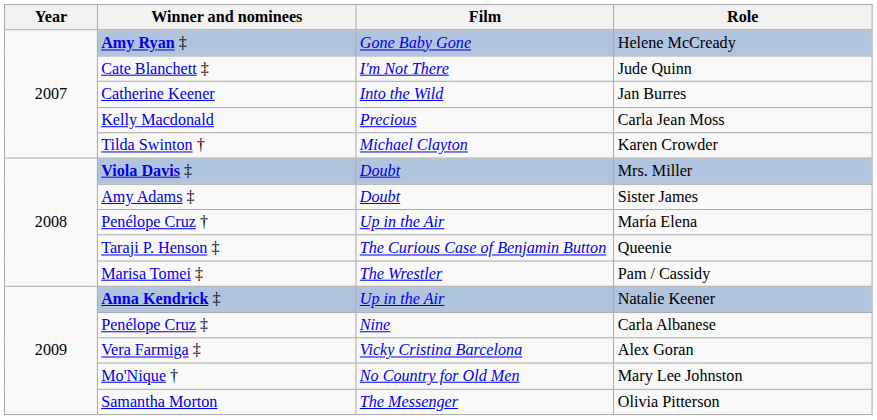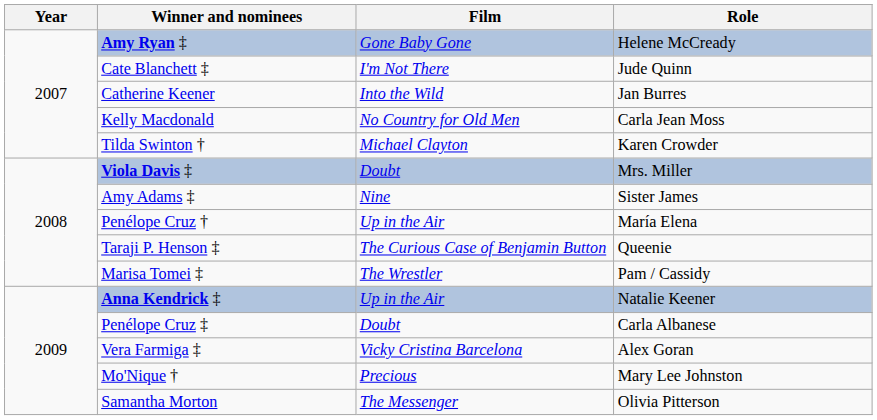 <table class="wikitable" width="68%" cellpadding="5">
 <tr>
 <th width="100"><strong>Year</strong></th>
 <th width="300"><strong>Winner and nominees</strong></th>
 <th width="300"><strong>Film</strong></th>
 <th width="300"><strong>Role</strong></th>
 </tr>
 <tr>
 <td rowspan="5" style="text-align:center;">2007</td>
 <td style="background:#B0C4DE;"><strong><a href='#'>Amy Ryan</a></strong> ‡</td>
 <td style="background:#B0C4DE;"><em><a href='#'>Gone Baby Gone</a></em></td>
 <td style="background:#B0C4DE;">Helene McCready</td>
 </tr>
 <tr>
 <td><a href='#'>Cate Blanchett</a> ‡</td>
 <td><em><a href='#'>I'm Not There</a></em></td>
 <td>Jude Quinn</td>
 </tr>
 <tr>
 <td><a href='#'>Catherine Keener</a></td>
 <td><em><a href='#'>Into the Wild</a></em></td>
 <td>Jan Burres</td>
 </tr>
 <tr>
 <td><a href='#'>Kelly Macdonald</a></td>
-<td><em><a href='#'>Precious</a></em></td>
+<td><em><a href='#'>No Country for Old Men</a></em></td>
 <td>Carla Jean Moss</td>
 </tr>
 <tr>
 <td><a href='#'>Tilda Swinton</a> †</td>
 <td><em><a href='#'>Michael Clayton</a></em></td>
 <td>Karen Crowder</td>
 </tr>
 <tr>
 <td rowspan="5" style="text-align:center;">2008</td>
 <td style="background:#B0C4DE;"><strong><a href='#'>Viola Davis</a></strong> ‡</td>
 <td style="background:#B0C4DE;"><em><a href='#'>Doubt</a></em></td>
 <td style="background:#B0C4DE;">Mrs. Miller</td>
 </tr>
 <tr>
 <td><a href='#'>Amy Adams</a> ‡</td>
-<td><em><a href='#'>Doubt</a></em></td>
+<td><em><a href='#'>Nine</a></em></td>
 <td>Sister James</td>
 </tr>
 <tr>
 <td><a href='#'>Penélope Cruz</a> †</td>
 <td><em><a href='#'>Up in the Air</a></em></td>
 <td>María Elena</td>
 </tr>
 <tr>
 <td><a href='#'>Taraji P. Henson</a> ‡</td>
 <td><em><a href='#'>The Curious Case of Benjamin Button</a></em></td>
 <td>Queenie</td>
 </tr>
 <tr>
 <td><a href='#'>Marisa Tomei</a> ‡</td>
 <td><em><a href='#'>The Wrestler</a></em></td>
 <td>Pam / Cassidy</td>
 </tr>
 <tr>
 <td rowspan="5" style="text-align:center;">2009</td>
 <td style="background:#B0C4DE;"><strong><a href='#'>Anna Kendrick</a></strong> ‡</td>
 <td style="background:#B0C4DE;"><em><a href='#'>Up in the Air</a></em></td>
 <td style="background:#B0C4DE;">Natalie Keener</td>
 </tr>
 <tr>
 <td><a href='#'>Penélope Cruz</a> ‡</td>
-<td><em><a href='#'>Nine</a></em></td>
+<td><em><a href='#'>Doubt</a></em></td>
 <td>Carla Albanese</td>
 </tr>
 <tr>
 <td><a href='#'>Vera Farmiga</a> ‡</td>
 <td><em><a href='#'>Vicky Cristina Barcelona</a></em></td>
 <td>Alex Goran</td>
 </tr>
 <tr>
 <td><a href='#'>Mo'Nique</a> †</td>
-<td><em><a href='#'>No Country for Old Men</a></em></td>
+<td><em><a href='#'>Precious</a></em></td>
 <td>Mary Lee Johnston</td>
 </tr>
 <tr>
 <td><a href='#'>Samantha Morton</a></td>
 <td><em><a href='#'>The Messenger</a></em></td>
 <td>Olivia Pitterson</td>
 </tr>
 </table>
